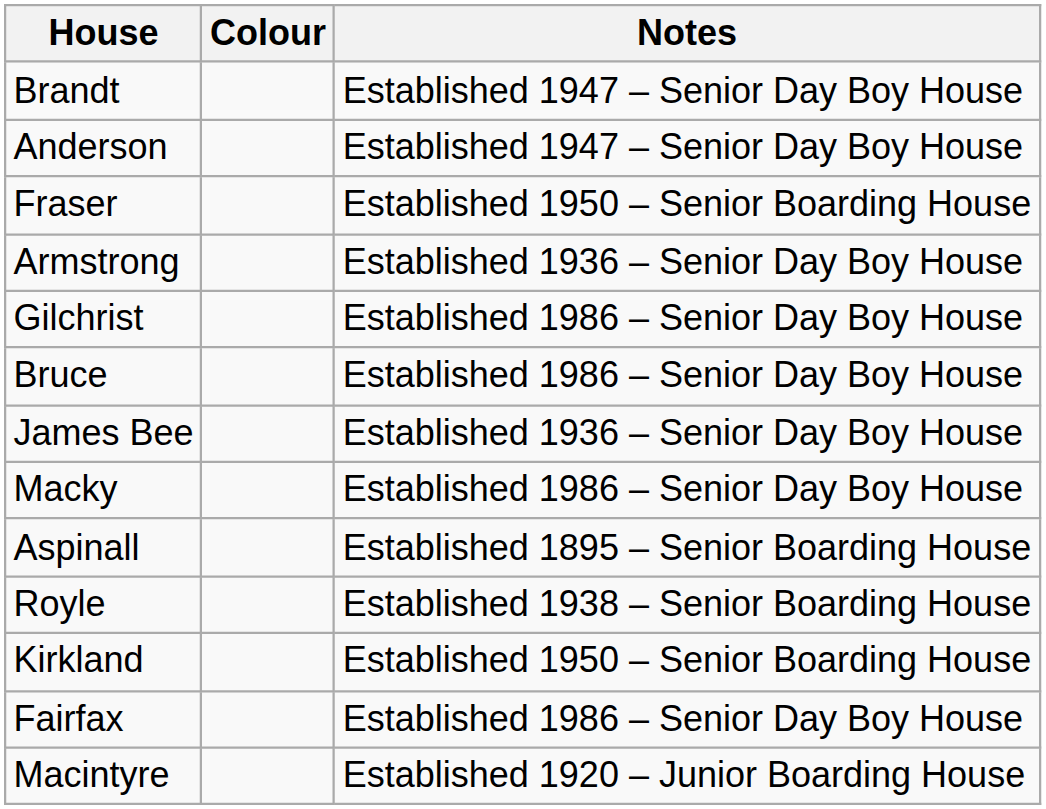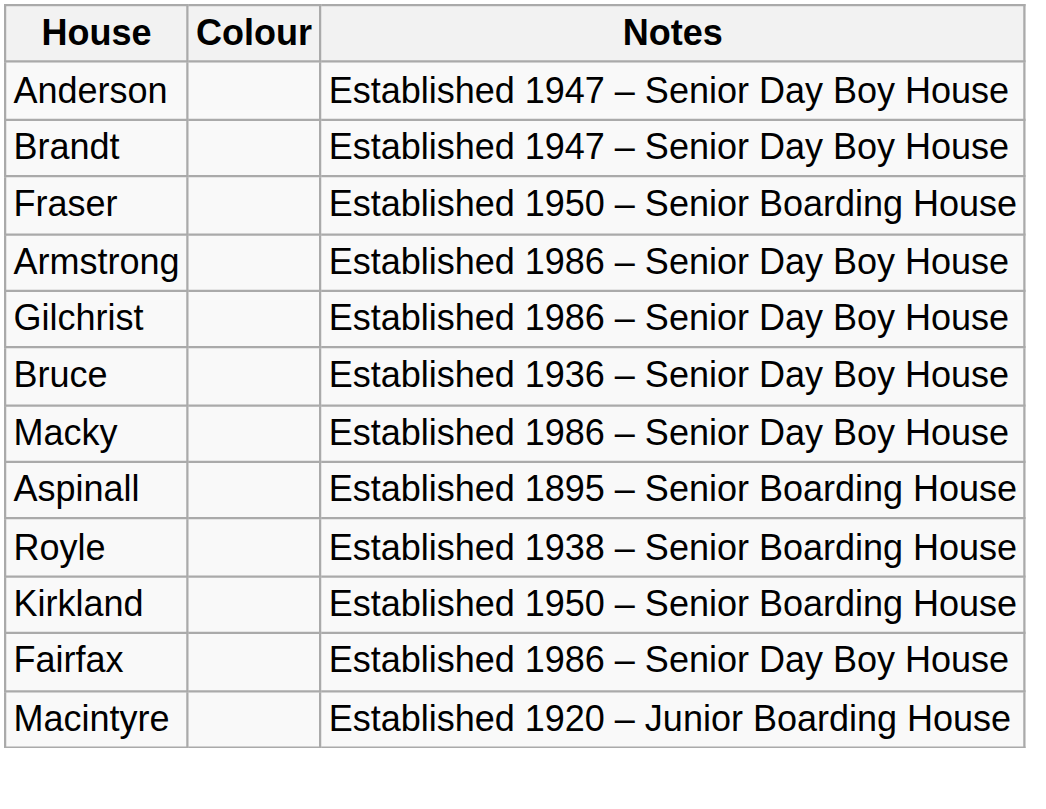 <table class="wikitable">
 <tr>
 <th>House</th>
 <th>Colour</th>
 <th>Notes</th>
 </tr>
 <tr>
-<td>Brandt</td>
+<td>Anderson</td>
 <td> </td>
 <td>Established 1947 – Senior Day Boy House</td>
 </tr>
 <tr>
-<td>Anderson</td>
+<td>Brandt</td>
 <td> </td>
 <td>Established 1947 – Senior Day Boy House</td>
 </tr>
 <tr>
 <td>Fraser</td>
 <td> </td>
 <td>Established 1950 – Senior Boarding House</td>
 </tr>
 <tr>
 <td>Armstrong</td>
 <td> </td>
-<td>Established 1936 – Senior Day Boy House</td>
+<td>Established 1986 – Senior Day Boy House</td>
 </tr>
 <tr>
 <td>Gilchrist</td>
 <td> </td>
 <td>Established 1986 – Senior Day Boy House</td>
 </tr>
 <tr>
 <td>Bruce</td>
-<td> </td>
-<td>Established 1986 – Senior Day Boy House</td>
-</tr>
-<tr>
-<td>James Bee</td>
 <td> </td>
 <td>Established 1936 – Senior Day Boy House</td>
 </tr>
 <tr>
 <td>Macky</td>
 <td> </td>
 <td>Established 1986 – Senior Day Boy House</td>
 </tr>
 <tr>
 <td>Aspinall</td>
 <td>  </td>
 <td>Established 1895 – Senior Boarding House</td>
 </tr>
 <tr>
 <td>Royle</td>
 <td> </td>
 <td>Established 1938 – Senior Boarding House</td>
 </tr>
 <tr>
 <td>Kirkland</td>
 <td> </td>
 <td>Established 1950 – Senior Boarding House</td>
 </tr>
 <tr>
 <td>Fairfax</td>
 <td> </td>
 <td>Established 1986 – Senior Day Boy House</td>
 </tr>
 <tr>
 <td>Macintyre</td>
 <td> </td>
 <td>Established 1920 – Junior Boarding House</td>
 </tr>
 </table>
